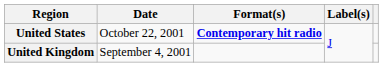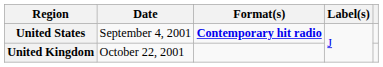 <table class="wikitable plainrowheaders">
 <tr>
 <th scope="col">Region</th>
 <th scope="col">Date</th>
 <th scope="col">Format(s)</th>
 <th scope="col">Label(s)</th>
 <th scope="col"></th>
 </tr>
 <tr>
 <th scope="row">United States</th>
-<td>October 22, 2001</td>
+<td>September 4, 2001</td>
 <td><strong><a href='#'>Contemporary hit radio</a></strong></td>
 <td rowspan="2"><a href='#'>J</a></td>
 <td></td>
 </tr>
 <tr>
 <th scope="row">United Kingdom</th>
-<td>September 4, 2001</td>
+<td>October 22, 2001</td>
 <td></td>
 <td></td>
 </tr>
 </table>
